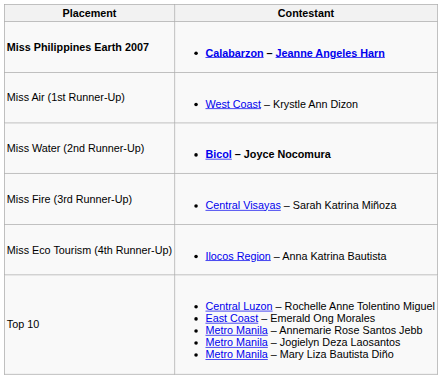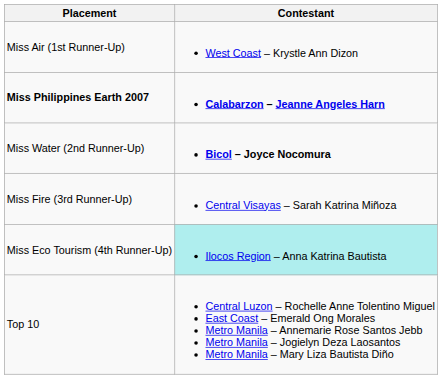 <table class="wikitable sortable" style="font-size: 95%;">
 <tr>
 <th>Placement</th>
 <th>Contestant</th>
 </tr>
 <tr>
+<td>Miss Air (1st Runner-Up)</td>
+<td><br><ul><li><a href='#'>West Coast</a> – Krystle Ann Dizon</li></ul></td>
+</tr>
+<tr>
 <td><strong>Miss Philippines Earth 2007</strong></td>
 <td><br><ul><li><strong><a href='#'>Calabarzon</a> – <a href='#'>Jeanne Angeles Harn</a></strong></li></ul></td>
-</tr>
-<tr>
-<td>Miss Air (1st Runner-Up)</td>
-<td><br><ul><li><a href='#'>West Coast</a> – Krystle Ann Dizon</li></ul></td>
 </tr>
 <tr>
 <td>Miss Water (2nd Runner-Up)</td>
 <td><strong><br><ul><li><a href='#'>Bicol</a> – Joyce Nocomura</li></ul></strong></td>
 </tr>
 <tr>
 <td>Miss Fire (3rd Runner-Up)</td>
 <td><br><ul><li><a href='#'>Central Visayas</a> – Sarah Katrina Miñoza</li></ul></td>
 </tr>
 <tr>
 <td>Miss Eco Tourism (4th Runner-Up)</td>
-<td><br><ul><li><a href='#'>Ilocos Region</a> – Anna Katrina Bautista</li></ul></td>
+<td style="background: paleturquoise;"><br><ul><li><a href='#'>Ilocos Region</a> – Anna Katrina Bautista</li></ul></td>
 </tr>
 <tr>
 <td>Top 10</td>
 <td><br><ul><li><a href='#'>Central Luzon</a> – Rochelle Anne Tolentino Miguel</li><li><a href='#'>East Coast</a> – Emerald Ong Morales</li><li><a href='#'>Metro Manila</a> – Annemarie Rose Santos Jebb</li><li><a href='#'>Metro Manila</a> – Jogielyn Deza Laosantos</li><li><a href='#'>Metro Manila</a> – Mary Liza Bautista Diño</li></ul></td>
 </tr>
 </table>
